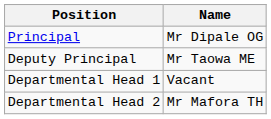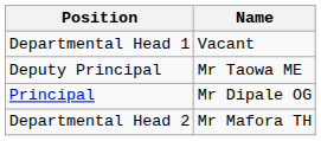 <table Class = "wikitable">
 <tr>
 <th>Position</th>
 <th>Name</th>
 </tr>
 <tr>
-<td><a href='#'>Principal</a></td>
-<td>Mr Dipale OG</td>
+<td>Departmental Head 1</td>
+<td>Vacant</td>
 </tr>
 <tr>
 <td>Deputy Principal</td>
 <td>Mr Taowa ME</td>
 </tr>
 <tr>
-<td>Departmental Head 1</td>
-<td>Vacant</td>
+<td><a href='#'>Principal</a></td>
+<td>Mr Dipale OG</td>
 </tr>
 <tr>
 <td>Departmental Head 2</td>
 <td>Mr Mafora TH</td>
 </tr>
 </table>
